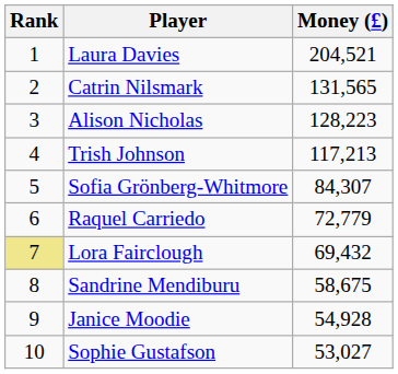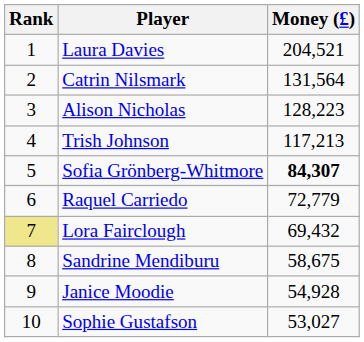 <table class="wikitable">
 <tr>
 <th>Rank</th>
 <th>Player</th>
 <th>Money (<a href='#'>£</a>)</th>
 </tr>
 <tr>
 <td align=center>1</td>
 <td> <a href='#'>Laura Davies</a></td>
 <td align=center>204,521</td>
 </tr>
 <tr>
 <td align=center>2</td>
 <td> <a href='#'>Catrin Nilsmark</a></td>
-<td align=center>131,565</td>
+<td align=center>131,564</td>
 </tr>
 <tr>
 <td align=center>3</td>
 <td> <a href='#'>Alison Nicholas</a></td>
 <td align=center>128,223</td>
 </tr>
 <tr>
 <td align=center>4</td>
 <td> <a href='#'>Trish Johnson</a></td>
 <td align=center>117,213</td>
 </tr>
 <tr>
 <td align=center>5</td>
 <td> <a href='#'>Sofia Grönberg-Whitmore</a></td>
-<td align=center>84,307</td>
+<td align=center><strong>84,307</strong></td>
 </tr>
 <tr>
 <td align=center>6</td>
 <td> <a href='#'>Raquel Carriedo</a></td>
 <td align=center>72,779</td>
 </tr>
 <tr>
 <td align=center style="background: khaki;">7</td>
 <td> <a href='#'>Lora Fairclough</a></td>
 <td align=center>69,432</td>
 </tr>
 <tr>
 <td align=center>8</td>
 <td> <a href='#'>Sandrine Mendiburu</a></td>
 <td align=center>58,675</td>
 </tr>
 <tr>
 <td align=center>9</td>
 <td> <a href='#'>Janice Moodie</a></td>
 <td align=center>54,928</td>
 </tr>
 <tr>
 <td align=center>10</td>
 <td> <a href='#'>Sophie Gustafson</a></td>
 <td align=center>53,027</td>
 </tr>
 </table>
